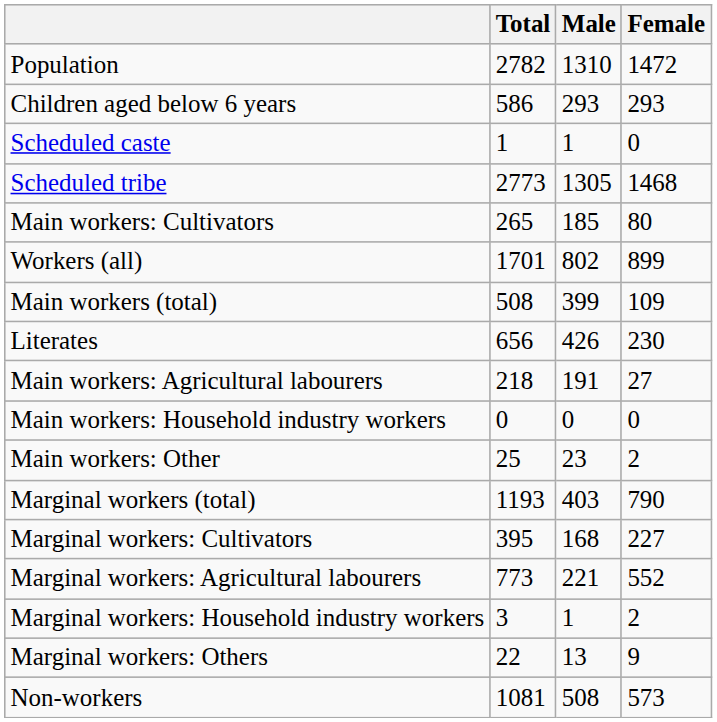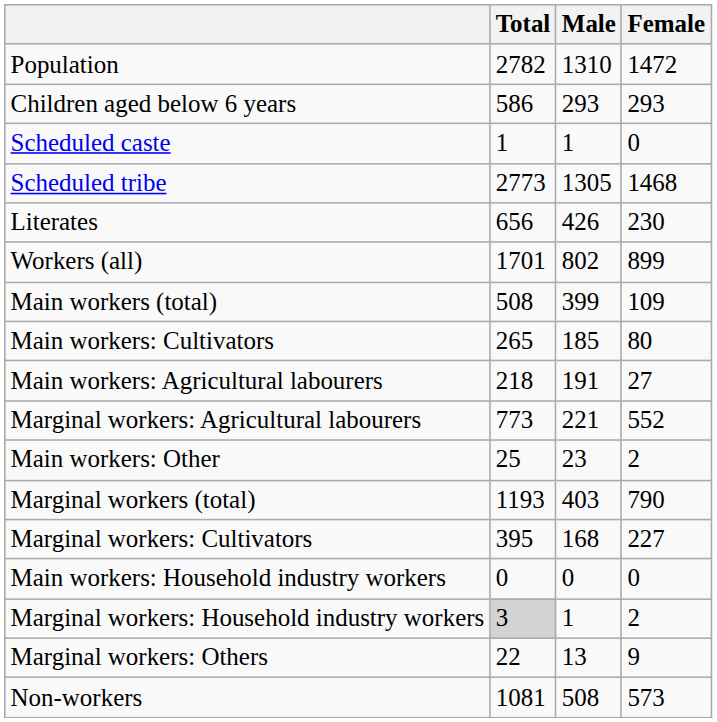 <table class="wikitable sortable">
 <tr>
 <th></th>
 <th>Total</th>
 <th>Male</th>
 <th>Female</th>
 </tr>
 <tr>
 <td>Population</td>
 <td>2782</td>
 <td>1310</td>
 <td>1472</td>
 </tr>
 <tr>
 <td>Children aged below 6 years</td>
 <td>586</td>
 <td>293</td>
 <td>293</td>
 </tr>
 <tr>
 <td><a href='#'>Scheduled caste</a></td>
 <td>1</td>
 <td>1</td>
 <td>0</td>
 </tr>
 <tr>
 <td><a href='#'>Scheduled tribe</a></td>
 <td>2773</td>
 <td>1305</td>
 <td>1468</td>
 </tr>
 <tr>
-<td>Main workers: Cultivators</td>
-<td>265</td>
-<td>185</td>
-<td>80</td>
+<td>Literates</td>
+<td>656</td>
+<td>426</td>
+<td>230</td>
 </tr>
 <tr>
 <td>Workers (all)</td>
 <td>1701</td>
 <td>802</td>
 <td>899</td>
 </tr>
 <tr>
 <td>Main workers (total)</td>
 <td>508</td>
 <td>399</td>
 <td>109</td>
 </tr>
 <tr>
-<td>Literates</td>
-<td>656</td>
-<td>426</td>
-<td>230</td>
+<td>Main workers: Cultivators</td>
+<td>265</td>
+<td>185</td>
+<td>80</td>
 </tr>
 <tr>
 <td>Main workers: Agricultural labourers</td>
 <td>218</td>
 <td>191</td>
 <td>27</td>
 </tr>
 <tr>
-<td>Main workers: Household industry workers</td>
-<td>0</td>
-<td>0</td>
-<td>0</td>
+<td>Marginal workers: Agricultural labourers</td>
+<td>773</td>
+<td>221</td>
+<td>552</td>
 </tr>
 <tr>
 <td>Main workers: Other</td>
 <td>25</td>
 <td>23</td>
 <td>2</td>
 </tr>
 <tr>
 <td>Marginal workers (total)</td>
 <td>1193</td>
 <td>403</td>
 <td>790</td>
 </tr>
 <tr>
 <td>Marginal workers: Cultivators</td>
 <td>395</td>
 <td>168</td>
 <td>227</td>
 </tr>
 <tr>
-<td>Marginal workers: Agricultural labourers</td>
-<td>773</td>
-<td>221</td>
-<td>552</td>
+<td>Main workers: Household industry workers</td>
+<td>0</td>
+<td>0</td>
+<td>0</td>
 </tr>
 <tr>
 <td>Marginal workers: Household industry workers</td>
-<td>3</td>
+<td style="background: lightgrey;">3</td>
 <td>1</td>
 <td>2</td>
 </tr>
 <tr>
 <td>Marginal workers: Others</td>
 <td>22</td>
 <td>13</td>
 <td>9</td>
 </tr>
 <tr>
 <td>Non-workers</td>
 <td>1081</td>
 <td>508</td>
 <td>573</td>
 </tr>
 </table>
